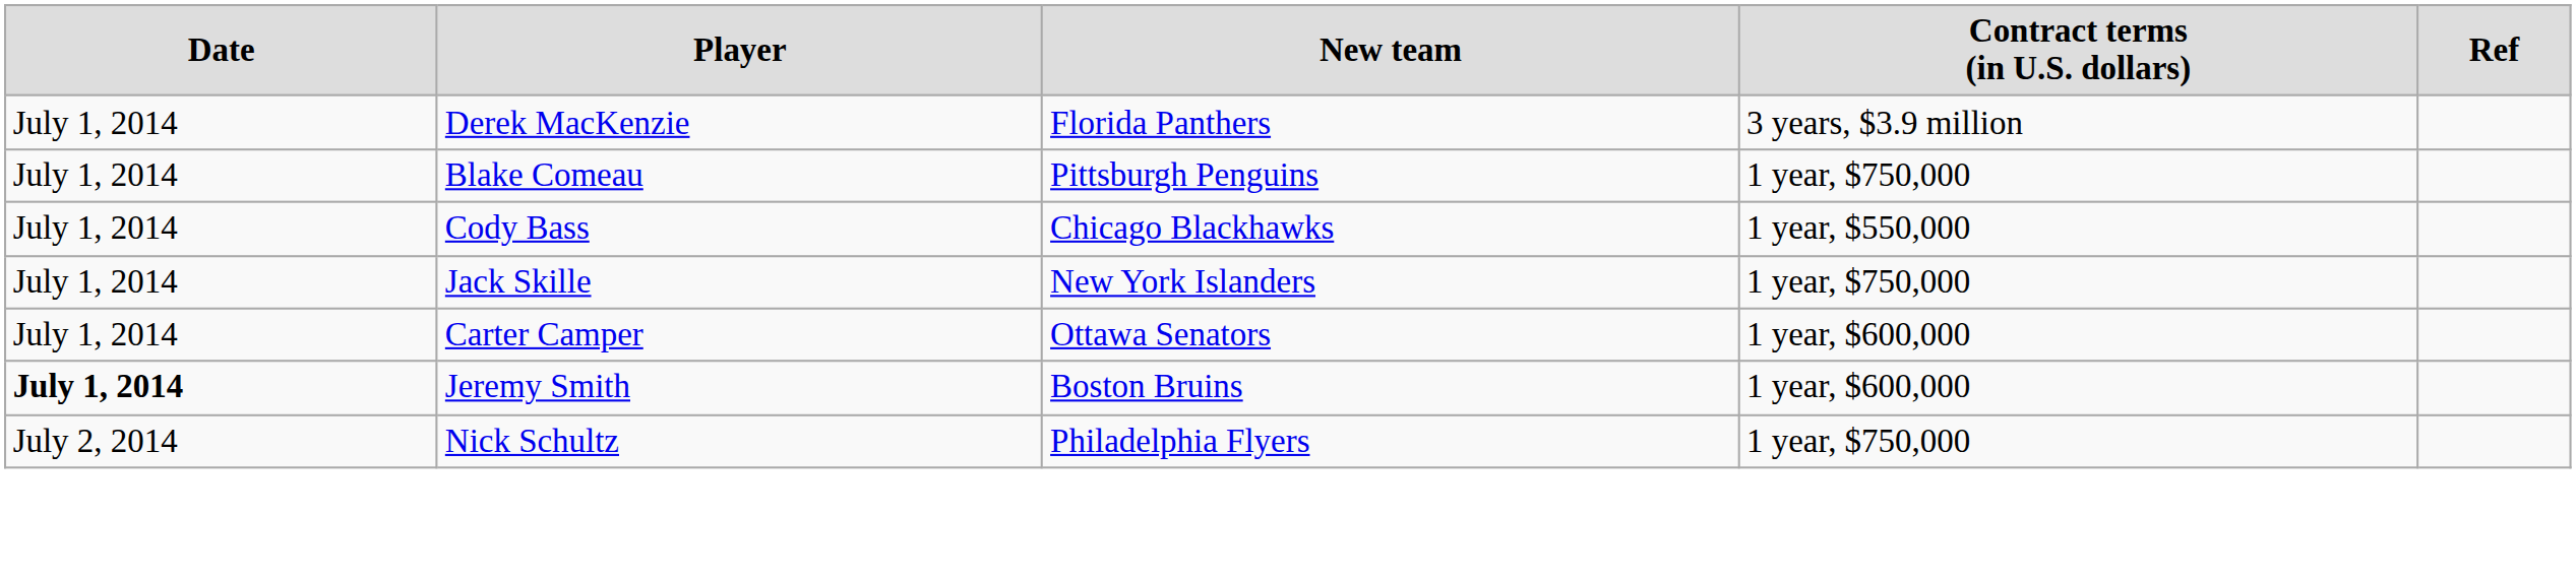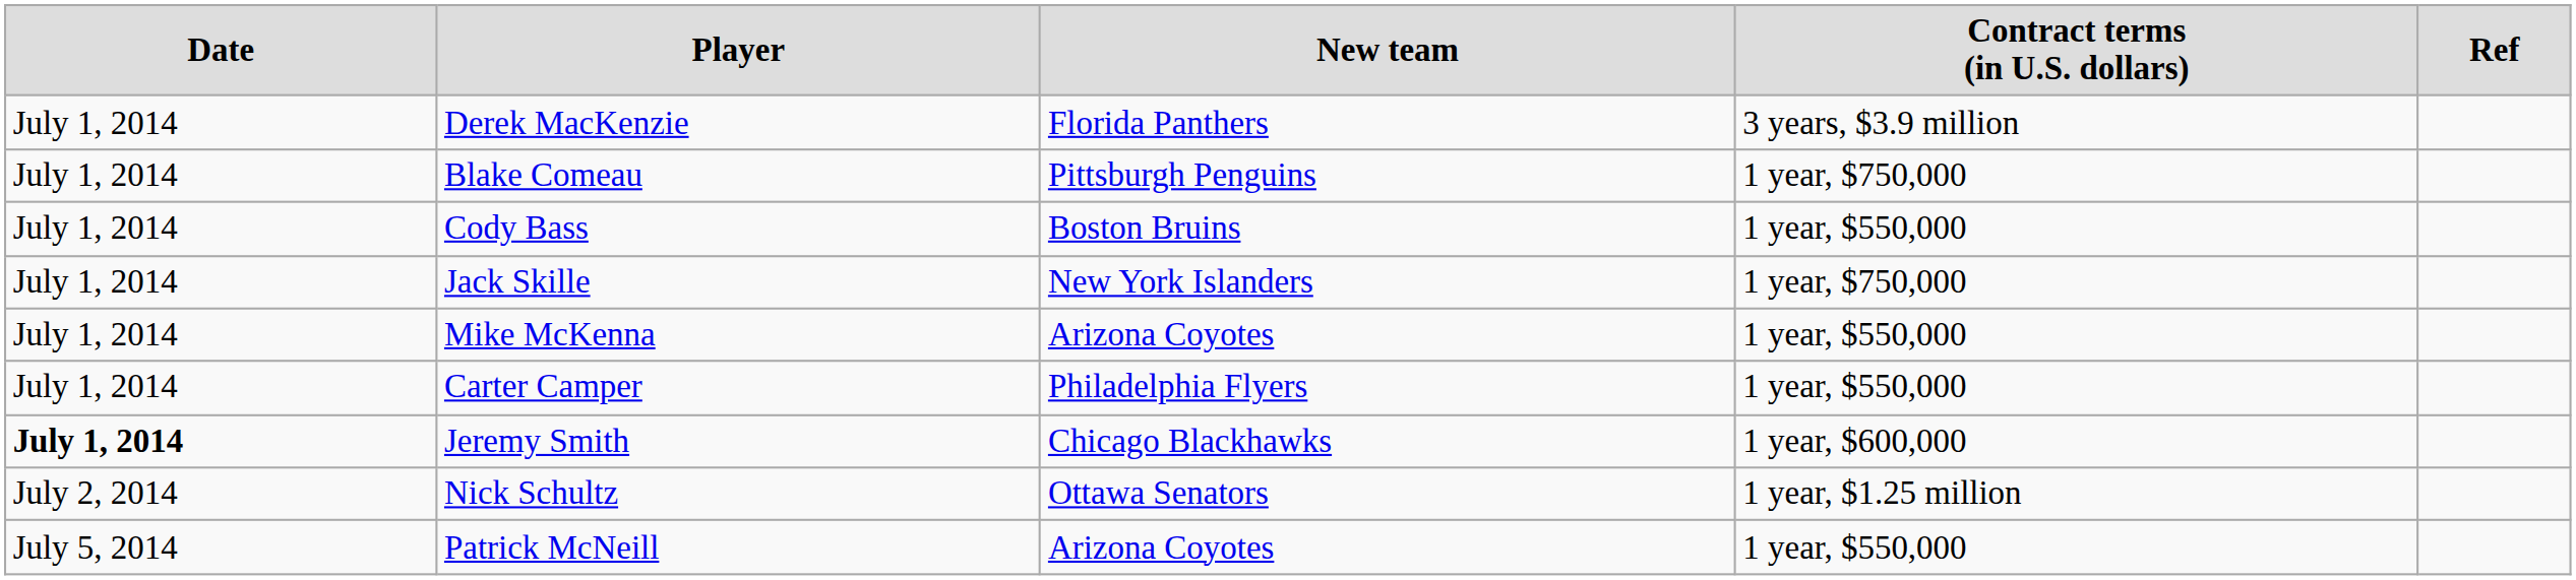 <table class="wikitable" width=97%>
 <tr align="center" bgcolor="#dddddd">
 <td><strong>Date</strong></td>
 <td><strong>Player</strong></td>
 <td><strong>New team</strong></td>
 <td><strong>Contract terms</strong><br><strong>(in U.S. dollars)</strong></td>
 <td><strong>Ref</strong></td>
 </tr>
 <tr>
 <td>July 1, 2014</td>
 <td><a href='#'>Derek MacKenzie</a></td>
 <td><a href='#'>Florida Panthers</a></td>
 <td>3 years, $3.9 million</td>
 <td></td>
 </tr>
 <tr>
 <td>July 1, 2014</td>
 <td><a href='#'>Blake Comeau</a></td>
 <td><a href='#'>Pittsburgh Penguins</a></td>
 <td>1 year, $750,000</td>
 <td></td>
 </tr>
 <tr>
 <td>July 1, 2014</td>
 <td><a href='#'>Cody Bass</a></td>
-<td><a href='#'>Chicago Blackhawks</a></td>
+<td><a href='#'>Boston Bruins</a></td>
 <td>1 year, $550,000</td>
 <td></td>
 </tr>
 <tr>
 <td>July 1, 2014</td>
 <td><a href='#'>Jack Skille</a></td>
 <td><a href='#'>New York Islanders</a></td>
 <td>1 year, $750,000</td>
 <td></td>
 </tr>
 <tr>
 <td>July 1, 2014</td>
+<td><a href='#'>Mike McKenna</a></td>
+<td><a href='#'>Arizona Coyotes</a></td>
+<td>1 year, $550,000</td>
+<td></td>
+</tr>
+<tr>
+<td>July 1, 2014</td>
 <td><a href='#'>Carter Camper</a></td>
-<td><a href='#'>Ottawa Senators</a></td>
-<td>1 year, $600,000</td>
+<td><a href='#'>Philadelphia Flyers</a></td>
+<td>1 year, $550,000</td>
 <td></td>
 </tr>
 <tr>
 <td><strong>July 1, 2014</strong></td>
 <td><a href='#'>Jeremy Smith</a></td>
-<td><a href='#'>Boston Bruins</a></td>
+<td><a href='#'>Chicago Blackhawks</a></td>
 <td>1 year, $600,000</td>
 <td></td>
 </tr>
 <tr>
 <td>July 2, 2014</td>
 <td><a href='#'>Nick Schultz</a></td>
-<td><a href='#'>Philadelphia Flyers</a></td>
-<td>1 year, $750,000</td>
+<td><a href='#'>Ottawa Senators</a></td>
+<td>1 year, $1.25 million</td>
+<td></td>
+</tr>
+<tr>
+<td>July 5, 2014</td>
+<td><a href='#'>Patrick McNeill</a></td>
+<td><a href='#'>Arizona Coyotes</a></td>
+<td>1 year, $550,000</td>
 <td></td>
 </tr>
 </table>
